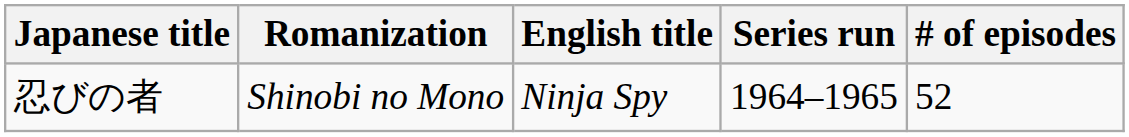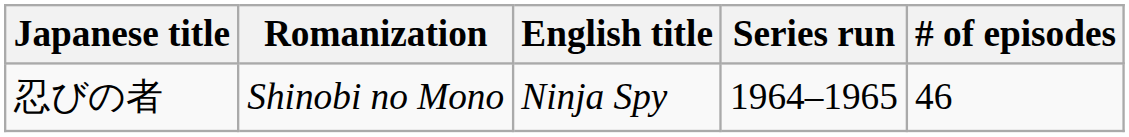 <table class="wikitable">
 <tr>
 <th>Japanese title</th>
 <th>Romanization</th>
 <th>English title</th>
 <th>Series run</th>
 <th># of episodes</th>
 </tr>
 <tr>
 <td>忍びの者</td>
 <td><em>Shinobi no Mono</em></td>
 <td><em>Ninja Spy</em></td>
 <td>1964–1965</td>
-<td>52</td>
+<td>46</td>
 </tr>
 </table>
